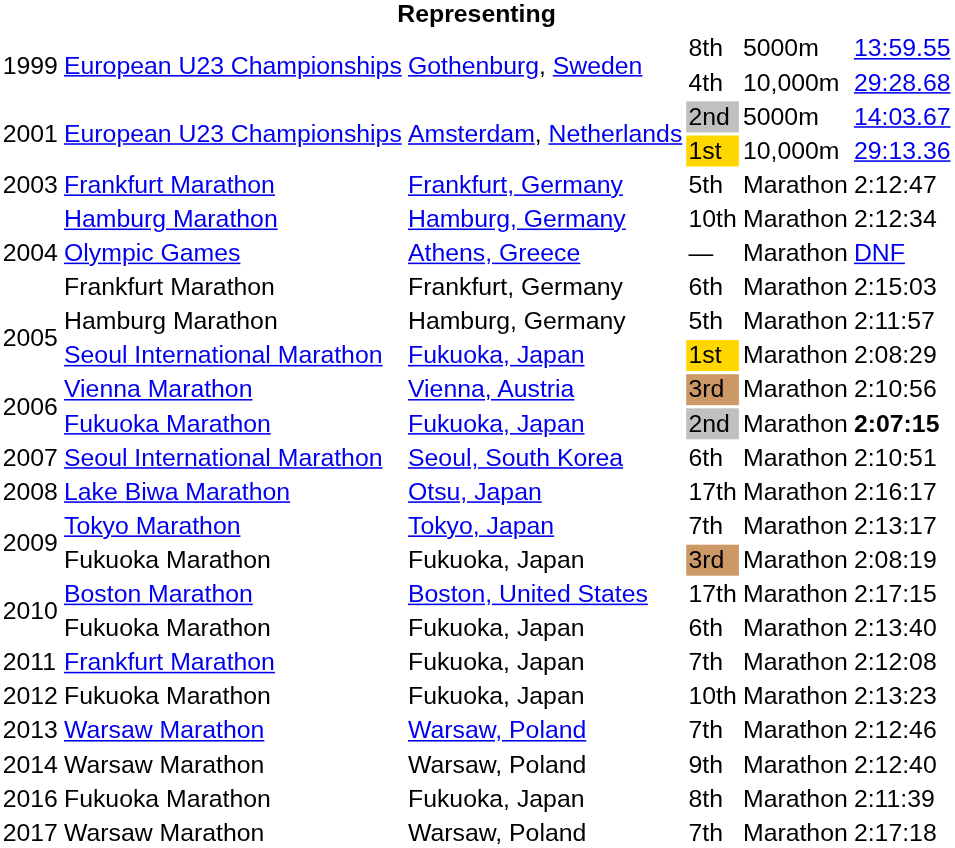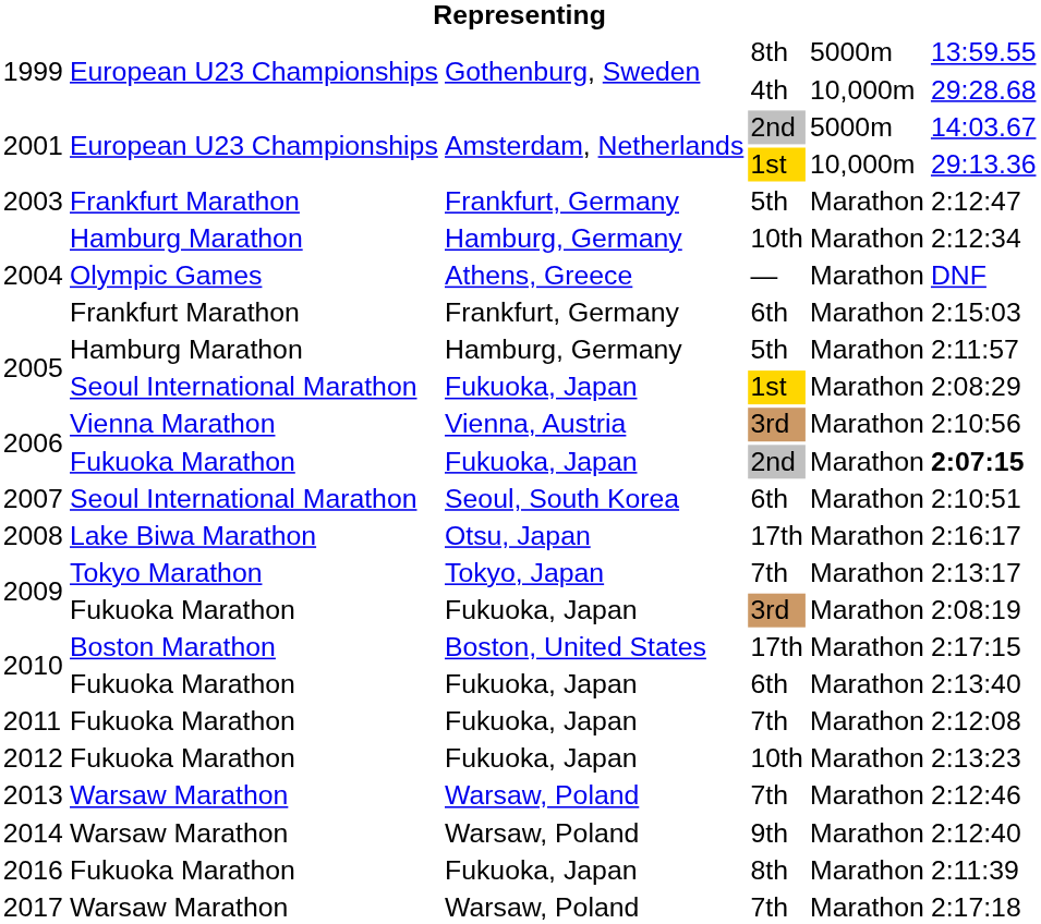 <table>
 <tr>
 <th colspan="6">Representing </th>
 </tr>
 <tr>
 <td rowspan=2>1999</td>
 <td rowspan=2><a href='#'>European U23 Championships</a></td>
 <td rowspan=2><a href='#'>Gothenburg</a>, <a href='#'>Sweden</a></td>
 <td>8th</td>
 <td>5000m</td>
 <td><a href='#'>13:59.55</a></td>
 </tr>
 <tr>
 <td>4th</td>
 <td>10,000m</td>
 <td><a href='#'>29:28.68</a></td>
 </tr>
 <tr>
 <td rowspan=2>2001</td>
 <td rowspan=2><a href='#'>European U23 Championships</a></td>
 <td rowspan=2><a href='#'>Amsterdam</a>, <a href='#'>Netherlands</a></td>
 <td bgcolor=silver>2nd</td>
 <td>5000m</td>
 <td><a href='#'>14:03.67</a></td>
 </tr>
 <tr>
 <td bgcolor=gold>1st</td>
 <td>10,000m</td>
 <td><a href='#'>29:13.36</a></td>
 </tr>
 <tr>
 <td>2003</td>
 <td><a href='#'>Frankfurt Marathon</a></td>
 <td><a href='#'>Frankfurt, Germany</a></td>
 <td>5th</td>
 <td>Marathon</td>
 <td>2:12:47</td>
 </tr>
 <tr>
 <td rowspan=3>2004</td>
 <td><a href='#'>Hamburg Marathon</a></td>
 <td><a href='#'>Hamburg, Germany</a></td>
 <td>10th</td>
 <td>Marathon</td>
 <td>2:12:34</td>
 </tr>
 <tr>
 <td><a href='#'>Olympic Games</a></td>
 <td><a href='#'>Athens, Greece</a></td>
 <td>—</td>
 <td>Marathon</td>
 <td><a href='#'>DNF</a></td>
 </tr>
 <tr>
 <td>Frankfurt Marathon</td>
 <td>Frankfurt, Germany</td>
 <td>6th</td>
 <td>Marathon</td>
 <td>2:15:03</td>
 </tr>
 <tr>
 <td rowspan=2>2005</td>
 <td>Hamburg Marathon</td>
 <td>Hamburg, Germany</td>
 <td>5th</td>
 <td>Marathon</td>
 <td>2:11:57</td>
 </tr>
 <tr>
 <td><a href='#'>Seoul International Marathon</a></td>
 <td><a href='#'>Fukuoka, Japan</a></td>
 <td bgcolor="gold">1st</td>
 <td>Marathon</td>
 <td>2:08:29</td>
 </tr>
 <tr>
 <td rowspan=2>2006</td>
 <td><a href='#'>Vienna Marathon</a></td>
 <td><a href='#'>Vienna, Austria</a></td>
 <td bgcolor="cc9966">3rd</td>
 <td>Marathon</td>
 <td>2:10:56</td>
 </tr>
 <tr>
 <td><a href='#'>Fukuoka Marathon</a></td>
 <td><a href='#'>Fukuoka, Japan</a></td>
 <td bgcolor="silver">2nd</td>
 <td>Marathon</td>
 <td><strong>2:07:15</strong></td>
 </tr>
 <tr>
 <td>2007</td>
 <td><a href='#'>Seoul International Marathon</a></td>
 <td><a href='#'>Seoul, South Korea</a></td>
 <td>6th</td>
 <td>Marathon</td>
 <td>2:10:51</td>
 </tr>
 <tr>
 <td>2008</td>
 <td><a href='#'>Lake Biwa Marathon</a></td>
 <td><a href='#'>Otsu, Japan</a></td>
 <td>17th</td>
 <td>Marathon</td>
 <td>2:16:17</td>
 </tr>
 <tr>
 <td rowspan=2>2009</td>
 <td><a href='#'>Tokyo Marathon</a></td>
 <td><a href='#'>Tokyo, Japan</a></td>
 <td>7th</td>
 <td>Marathon</td>
 <td>2:13:17</td>
 </tr>
 <tr>
 <td>Fukuoka Marathon</td>
 <td>Fukuoka, Japan</td>
 <td bgcolor="cc9966">3rd</td>
 <td>Marathon</td>
 <td>2:08:19</td>
 </tr>
 <tr>
 <td rowspan=2>2010</td>
 <td><a href='#'>Boston Marathon</a></td>
 <td><a href='#'>Boston, United States</a></td>
 <td>17th</td>
 <td>Marathon</td>
 <td>2:17:15</td>
 </tr>
 <tr>
 <td>Fukuoka Marathon</td>
 <td>Fukuoka, Japan</td>
 <td>6th</td>
 <td>Marathon</td>
 <td>2:13:40</td>
 </tr>
 <tr>
 <td>2011</td>
-<td><a href='#'>Frankfurt Marathon</a></td>
+<td>Fukuoka Marathon</td>
 <td>Fukuoka, Japan</td>
 <td>7th</td>
 <td>Marathon</td>
 <td>2:12:08</td>
 </tr>
 <tr>
 <td>2012</td>
 <td>Fukuoka Marathon</td>
 <td>Fukuoka, Japan</td>
 <td>10th</td>
 <td>Marathon</td>
 <td>2:13:23</td>
 </tr>
 <tr>
 <td>2013</td>
 <td><a href='#'>Warsaw Marathon</a></td>
 <td><a href='#'>Warsaw, Poland</a></td>
 <td>7th</td>
 <td>Marathon</td>
 <td>2:12:46</td>
 </tr>
 <tr>
 <td>2014</td>
 <td>Warsaw Marathon</td>
 <td>Warsaw, Poland</td>
 <td>9th</td>
 <td>Marathon</td>
 <td>2:12:40</td>
 </tr>
 <tr>
 <td>2016</td>
 <td>Fukuoka Marathon</td>
 <td>Fukuoka, Japan</td>
 <td>8th</td>
 <td>Marathon</td>
 <td>2:11:39</td>
 </tr>
 <tr>
 <td>2017</td>
 <td>Warsaw Marathon</td>
 <td>Warsaw, Poland</td>
 <td>7th</td>
 <td>Marathon</td>
 <td>2:17:18</td>
 </tr>
 </table>
